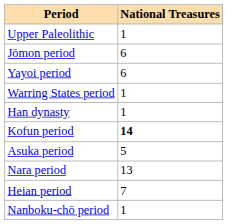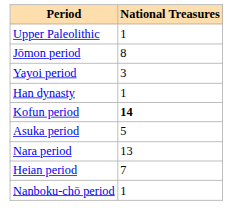 <table class="wikitable" style="background:#ffffff;" style="text-align:center" align="right">
 <tr>
 <th align="left" style="background:#ffdead;">Period</th>
 <th align="right" style="background:#ffdead;">National Treasures</th>
 </tr>
 <tr>
 <td><a href='#'>Upper Paleolithic</a></td>
 <td>1</td>
 </tr>
 <tr>
 <td><a href='#'>Jōmon period</a></td>
-<td>6</td>
+<td>8</td>
 </tr>
 <tr>
 <td><a href='#'>Yayoi period</a></td>
-<td>6</td>
-</tr>
-<tr>
-<td><a href='#'>Warring States period</a></td>
-<td>1</td>
+<td>3</td>
 </tr>
 <tr>
 <td><a href='#'>Han dynasty</a></td>
 <td>1</td>
 </tr>
 <tr>
 <td><a href='#'>Kofun period</a></td>
 <td><strong>14</strong></td>
 </tr>
 <tr>
 <td><a href='#'>Asuka period</a></td>
 <td>5</td>
 </tr>
 <tr>
 <td><a href='#'>Nara period</a></td>
 <td>13</td>
 </tr>
 <tr>
 <td><a href='#'>Heian period</a></td>
 <td>7</td>
 </tr>
 <tr>
 <td><a href='#'>Nanboku-chō period</a></td>
 <td>1</td>
 </tr>
 </table>
